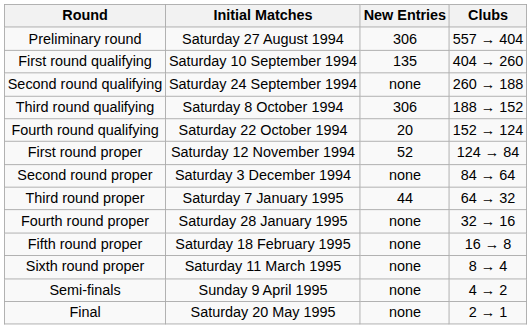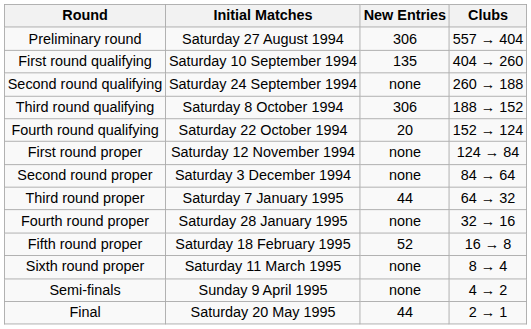 <table class="wikitable" style="text-align: center;">
 <tr>
 <th>Round</th>
 <th>Initial Matches</th>
 <th>New Entries</th>
 <th>Clubs</th>
 </tr>
 <tr>
 <td>Preliminary round</td>
 <td>Saturday 27 August 1994</td>
 <td>306</td>
 <td>557 → 404</td>
 </tr>
 <tr>
 <td>First round qualifying</td>
 <td>Saturday 10 September 1994</td>
 <td>135</td>
 <td>404 → 260</td>
 </tr>
 <tr>
 <td>Second round qualifying</td>
 <td>Saturday 24 September 1994</td>
 <td>none</td>
 <td>260 → 188</td>
 </tr>
 <tr>
 <td>Third round qualifying</td>
 <td>Saturday 8 October 1994</td>
 <td>306</td>
 <td>188 → 152</td>
 </tr>
 <tr>
 <td>Fourth round qualifying</td>
 <td>Saturday 22 October 1994</td>
 <td>20</td>
 <td>152 → 124</td>
 </tr>
 <tr>
 <td>First round proper</td>
 <td>Saturday 12 November 1994</td>
-<td>52</td>
+<td>none</td>
 <td>124 → 84</td>
 </tr>
 <tr>
 <td>Second round proper</td>
 <td>Saturday 3 December 1994</td>
 <td>none</td>
 <td>84 → 64</td>
 </tr>
 <tr>
 <td>Third round proper</td>
 <td>Saturday 7 January 1995</td>
 <td>44</td>
 <td>64 → 32</td>
 </tr>
 <tr>
 <td>Fourth round proper</td>
 <td>Saturday 28 January 1995</td>
 <td>none</td>
 <td>32 → 16</td>
 </tr>
 <tr>
 <td>Fifth round proper</td>
 <td>Saturday 18 February 1995</td>
-<td>none</td>
+<td>52</td>
 <td>16 → 8</td>
 </tr>
 <tr>
 <td>Sixth round proper</td>
 <td>Saturday 11 March 1995</td>
 <td>none</td>
 <td>8 → 4</td>
 </tr>
 <tr>
 <td>Semi-finals</td>
 <td>Sunday 9 April 1995</td>
 <td>none</td>
 <td>4 → 2</td>
 </tr>
 <tr>
 <td>Final</td>
 <td>Saturday 20 May 1995</td>
-<td>none</td>
+<td>44</td>
 <td>2 → 1</td>
 </tr>
 </table>
